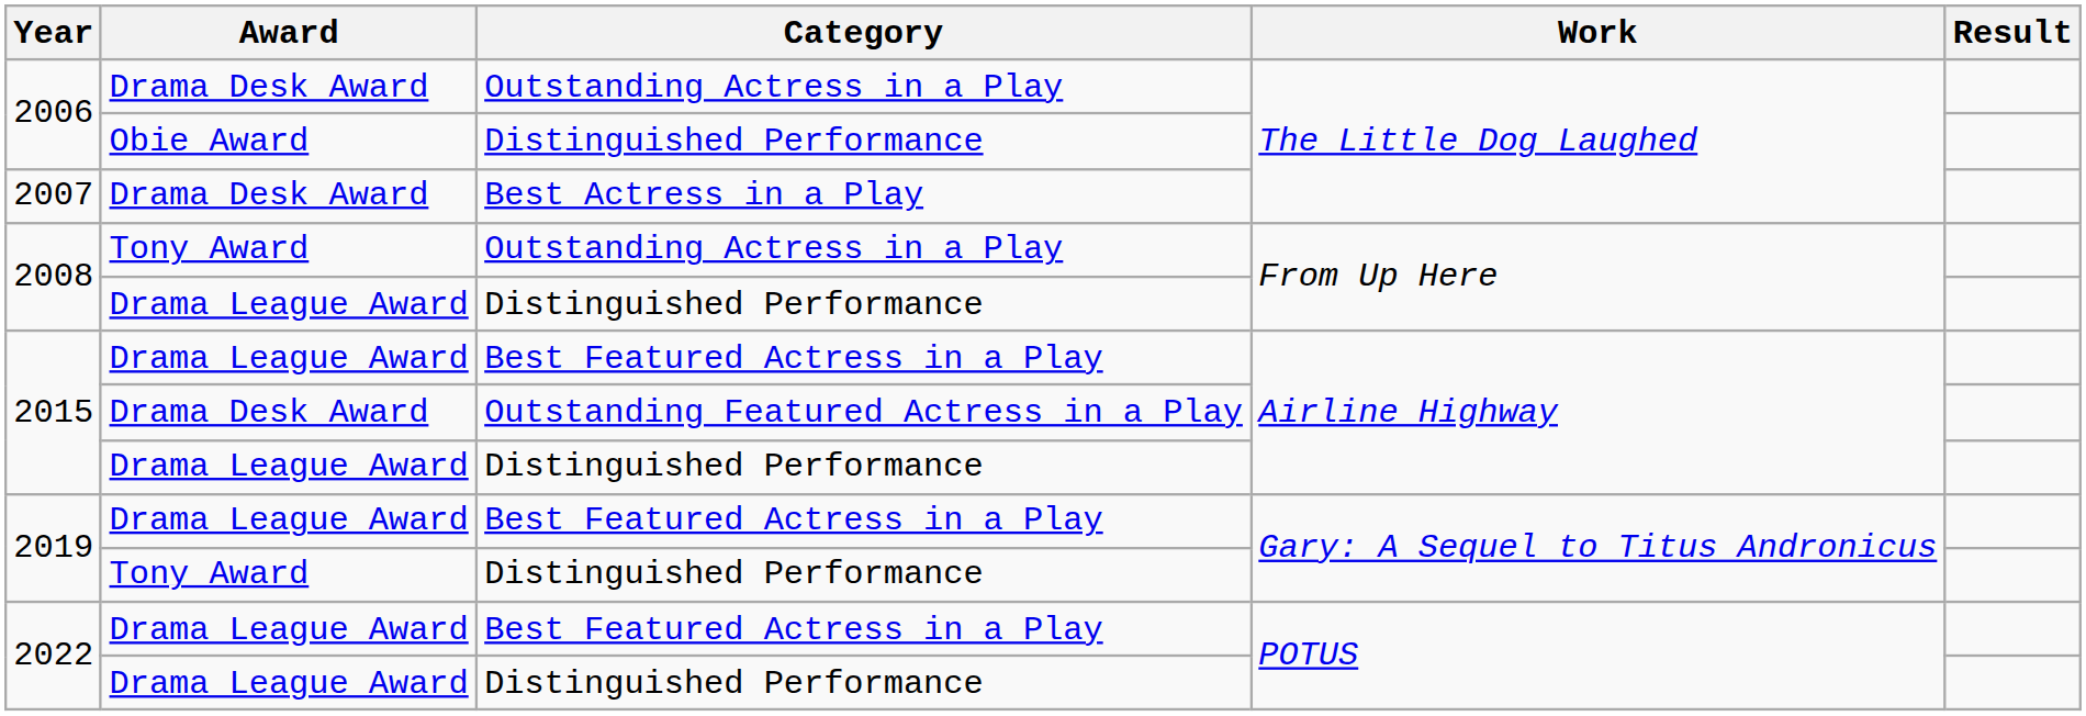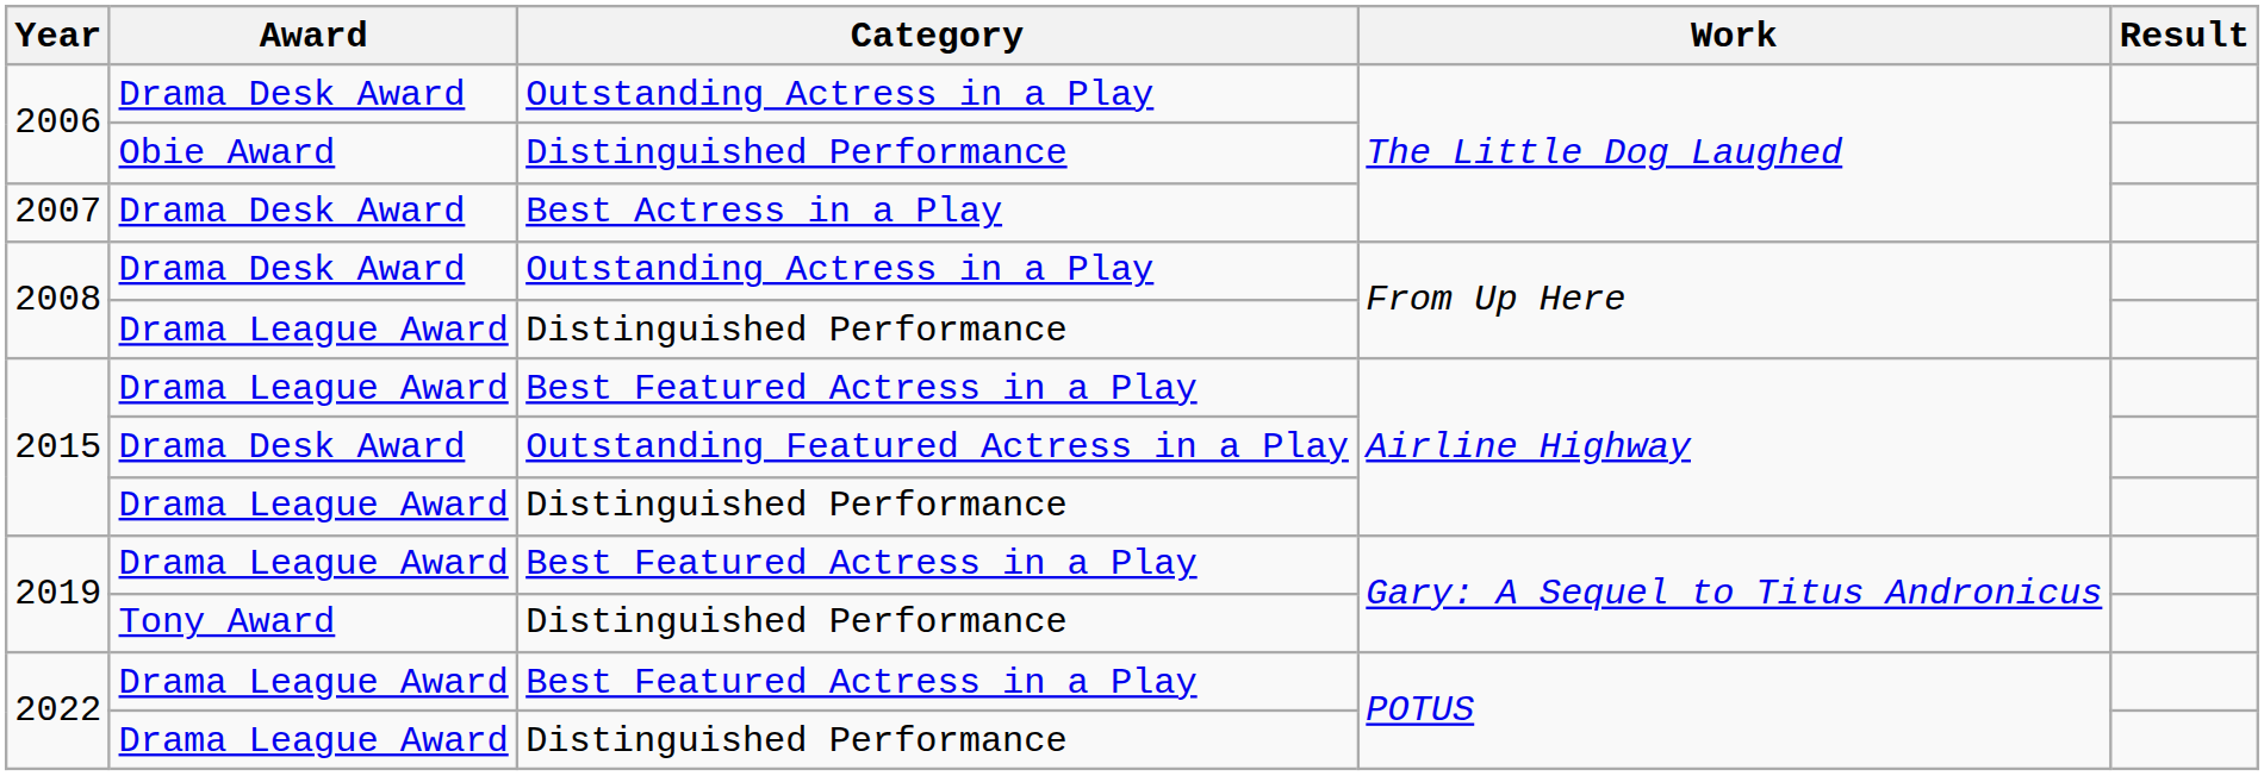 <table class="wikitable">
 <tr>
 <th>Year</th>
 <th>Award</th>
 <th>Category</th>
 <th>Work</th>
 <th>Result</th>
 </tr>
 <tr>
 <td rowspan="2">2006</td>
 <td><a href='#'>Drama Desk Award</a></td>
 <td><a href='#'>Outstanding Actress in a Play</a></td>
 <td rowspan="3"><em><a href='#'>The Little Dog Laughed</a></em></td>
 <td></td>
 </tr>
 <tr>
 <td><a href='#'>Obie Award</a></td>
 <td><a href='#'>Distinguished Performance</a></td>
 <td></td>
 </tr>
 <tr>
 <td>2007</td>
 <td><a href='#'>Drama Desk Award</a></td>
 <td><a href='#'>Best Actress in a Play</a></td>
 <td></td>
 </tr>
 <tr>
 <td rowspan="2">2008</td>
-<td><a href='#'>Tony Award</a></td>
+<td><a href='#'>Drama Desk Award</a></td>
 <td><a href='#'>Outstanding Actress in a Play</a></td>
 <td rowspan ="2"><em>From Up Here</em></td>
 <td></td>
 </tr>
 <tr>
 <td><a href='#'>Drama League Award</a></td>
 <td>Distinguished Performance</td>
 <td></td>
 </tr>
 <tr>
 <td rowspan="3">2015</td>
 <td><a href='#'>Drama League Award</a></td>
 <td><a href='#'>Best Featured Actress in a Play</a></td>
 <td rowspan="3"><a href='#'><em>Airline Highway</em></a></td>
 <td></td>
 </tr>
 <tr>
 <td><a href='#'>Drama Desk Award</a></td>
 <td><a href='#'>Outstanding Featured Actress in a Play</a></td>
 <td></td>
 </tr>
 <tr>
 <td><a href='#'>Drama League Award</a></td>
 <td>Distinguished Performance</td>
 <td></td>
 </tr>
 <tr>
 <td rowspan="2">2019</td>
 <td><a href='#'>Drama League Award</a></td>
 <td><a href='#'>Best Featured Actress in a Play</a></td>
 <td rowspan="2"><em><a href='#'>Gary: A Sequel to Titus Andronicus</a></em></td>
 <td></td>
 </tr>
 <tr>
 <td><a href='#'>Tony Award</a></td>
 <td>Distinguished Performance</td>
 <td></td>
 </tr>
 <tr>
 <td rowspan="2">2022</td>
 <td><a href='#'>Drama League Award</a></td>
 <td><a href='#'>Best Featured Actress in a Play</a></td>
 <td rowspan="2"><em><a href='#'>POTUS</a></em></td>
 <td></td>
 </tr>
 <tr>
 <td><a href='#'>Drama League Award</a></td>
 <td>Distinguished Performance</td>
 <td></td>
 </tr>
 </table>
